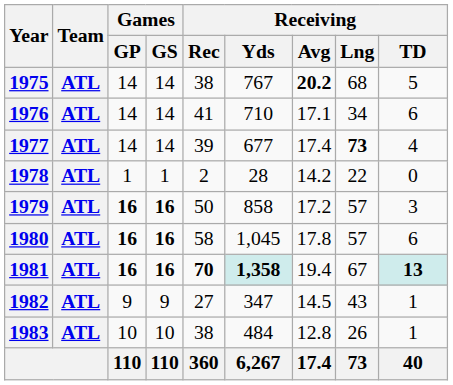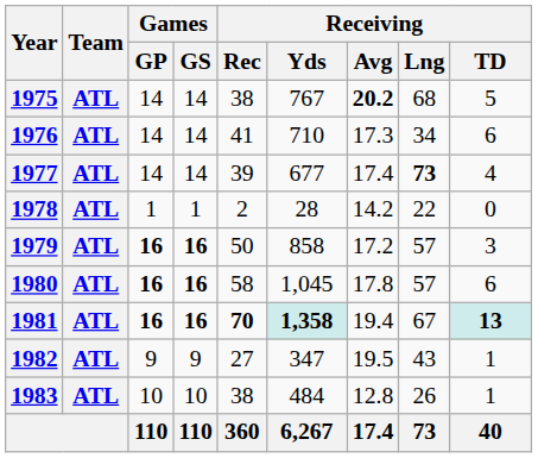 <table class="wikitable" style="text-align:center">
 <tr>
 <th rowspan="2">Year</th>
 <th rowspan="2">Team</th>
 <th colspan="2">Games</th>
 <th colspan="5">Receiving</th>
 </tr>
 <tr>
 <th>GP</th>
 <th>GS</th>
 <th>Rec</th>
 <th>Yds</th>
 <th>Avg</th>
 <th>Lng</th>
 <th>TD</th>
 </tr>
 <tr>
 <th><a href='#'>1975</a></th>
 <th><a href='#'>ATL</a></th>
 <td>14</td>
 <td>14</td>
 <td>38</td>
 <td>767</td>
 <td><strong>20.2</strong></td>
 <td>68</td>
 <td>5</td>
 </tr>
 <tr>
 <th><a href='#'>1976</a></th>
 <th><a href='#'>ATL</a></th>
 <td>14</td>
 <td>14</td>
 <td>41</td>
 <td>710</td>
-<td>17.1</td>
+<td>17.3</td>
 <td>34</td>
 <td>6</td>
 </tr>
 <tr>
 <th><a href='#'>1977</a></th>
 <th><a href='#'>ATL</a></th>
 <td>14</td>
 <td>14</td>
 <td>39</td>
 <td>677</td>
 <td>17.4</td>
 <td><strong>73</strong></td>
 <td>4</td>
 </tr>
 <tr>
 <th><a href='#'>1978</a></th>
 <th><a href='#'>ATL</a></th>
 <td>1</td>
 <td>1</td>
 <td>2</td>
 <td>28</td>
 <td>14.2</td>
 <td>22</td>
 <td>0</td>
 </tr>
 <tr>
 <th><a href='#'>1979</a></th>
 <th><a href='#'>ATL</a></th>
 <td><strong>16</strong></td>
 <td><strong>16</strong></td>
 <td>50</td>
 <td>858</td>
 <td>17.2</td>
 <td>57</td>
 <td>3</td>
 </tr>
 <tr>
 <th><a href='#'>1980</a></th>
 <th><a href='#'>ATL</a></th>
 <td><strong>16</strong></td>
 <td><strong>16</strong></td>
 <td>58</td>
 <td>1,045</td>
 <td>17.8</td>
 <td>57</td>
 <td>6</td>
 </tr>
 <tr>
 <th><a href='#'>1981</a></th>
 <th><a href='#'>ATL</a></th>
 <td><strong>16</strong></td>
 <td><strong>16</strong></td>
 <td><strong>70</strong></td>
 <td style="background:#cfecec; width:3em;"><strong>1,358</strong></td>
 <td>19.4</td>
 <td>67</td>
 <td style="background:#cfecec; width:3em;"><strong>13</strong></td>
 </tr>
 <tr>
 <th><a href='#'>1982</a></th>
 <th><a href='#'>ATL</a></th>
 <td>9</td>
 <td>9</td>
 <td>27</td>
 <td>347</td>
-<td>14.5</td>
+<td>19.5</td>
 <td>43</td>
 <td>1</td>
 </tr>
 <tr>
 <th><a href='#'>1983</a></th>
 <th><a href='#'>ATL</a></th>
 <td>10</td>
 <td>10</td>
 <td>38</td>
 <td>484</td>
 <td>12.8</td>
 <td>26</td>
 <td>1</td>
 </tr>
 <tr>
 <th colspan="2"></th>
 <th>110</th>
 <th>110</th>
 <th>360</th>
 <th>6,267</th>
 <th>17.4</th>
 <th>73</th>
 <th>40</th>
 </tr>
 </table>
